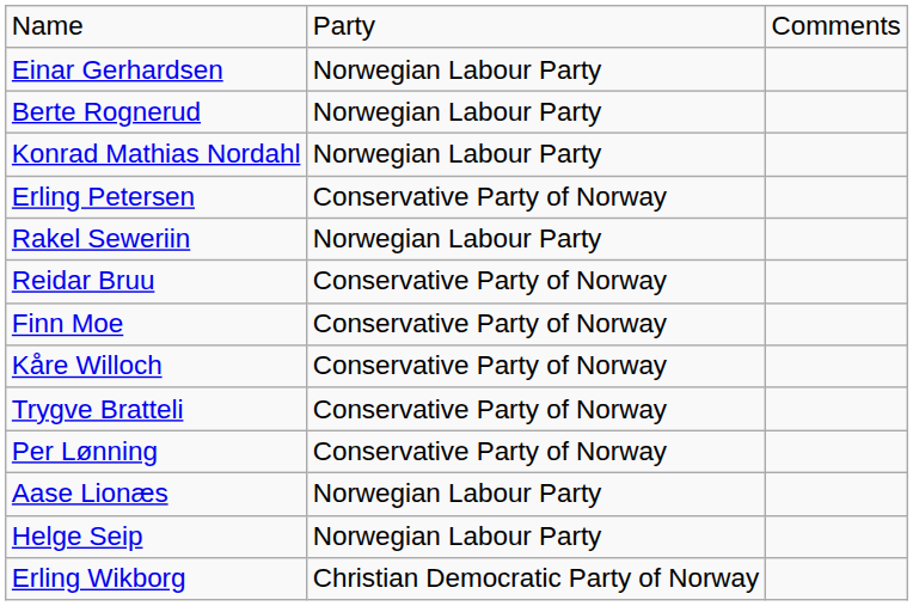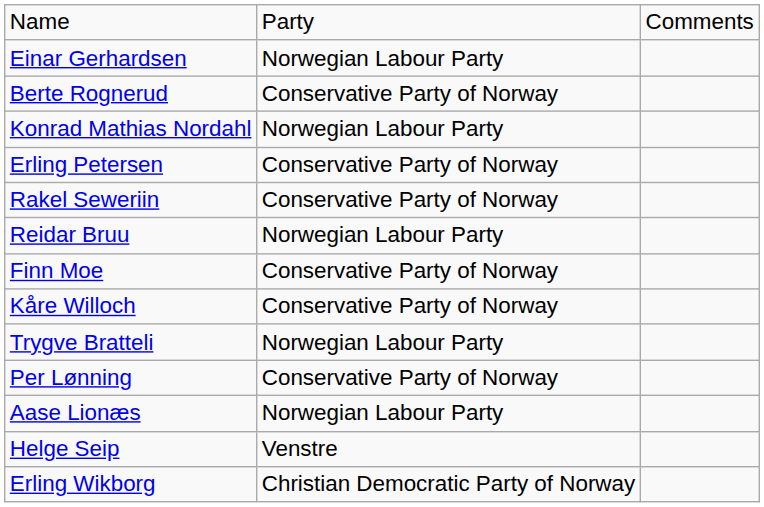 <table class="wikitable">
 <tr>
 <td>Name</td>
 <td>Party</td>
 <td>Comments</td>
 </tr>
 <tr>
 <td><a href='#'>Einar Gerhardsen</a></td>
 <td>Norwegian Labour Party</td>
 <td></td>
 </tr>
 <tr>
 <td><a href='#'>Berte Rognerud</a></td>
-<td>Norwegian Labour Party</td>
+<td>Conservative Party of Norway</td>
 <td></td>
 </tr>
 <tr>
 <td><a href='#'>Konrad Mathias Nordahl</a></td>
 <td>Norwegian Labour Party</td>
 <td></td>
 </tr>
 <tr>
 <td><a href='#'>Erling Petersen</a></td>
 <td>Conservative Party of Norway</td>
 <td></td>
 </tr>
 <tr>
 <td><a href='#'>Rakel Seweriin</a></td>
-<td>Norwegian Labour Party</td>
+<td>Conservative Party of Norway</td>
 <td></td>
 </tr>
 <tr>
 <td><a href='#'>Reidar Bruu</a></td>
-<td>Conservative Party of Norway</td>
+<td>Norwegian Labour Party</td>
 <td></td>
 </tr>
 <tr>
 <td><a href='#'>Finn Moe</a></td>
 <td>Conservative Party of Norway</td>
 <td></td>
 </tr>
 <tr>
 <td><a href='#'>Kåre Willoch</a></td>
 <td>Conservative Party of Norway</td>
 <td></td>
 </tr>
 <tr>
 <td><a href='#'>Trygve Bratteli</a></td>
-<td>Conservative Party of Norway</td>
+<td>Norwegian Labour Party</td>
 <td></td>
 </tr>
 <tr>
 <td><a href='#'>Per Lønning</a></td>
 <td>Conservative Party of Norway</td>
 <td></td>
 </tr>
 <tr>
 <td><a href='#'>Aase Lionæs</a></td>
 <td>Norwegian Labour Party</td>
 <td></td>
 </tr>
 <tr>
 <td><a href='#'>Helge Seip</a></td>
-<td>Norwegian Labour Party</td>
+<td>Venstre</td>
 <td></td>
 </tr>
 <tr>
 <td><a href='#'>Erling Wikborg</a></td>
 <td>Christian Democratic Party of Norway</td>
 <td></td>
 </tr>
 </table>
